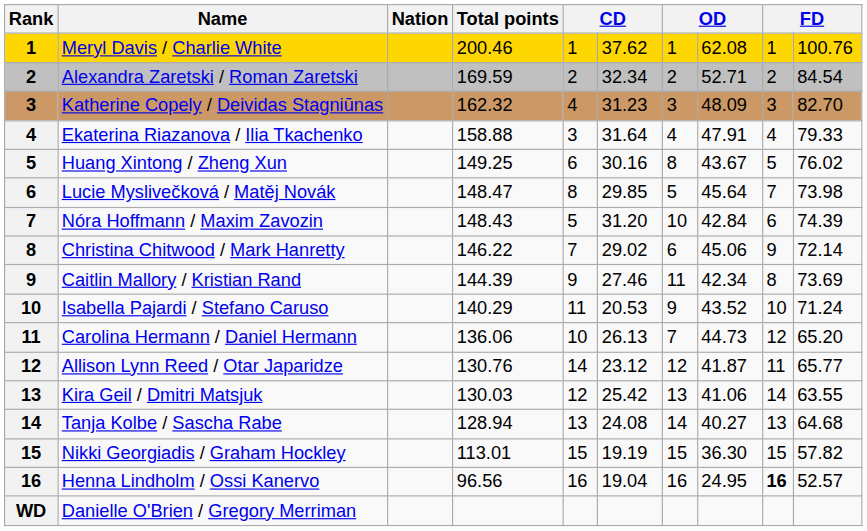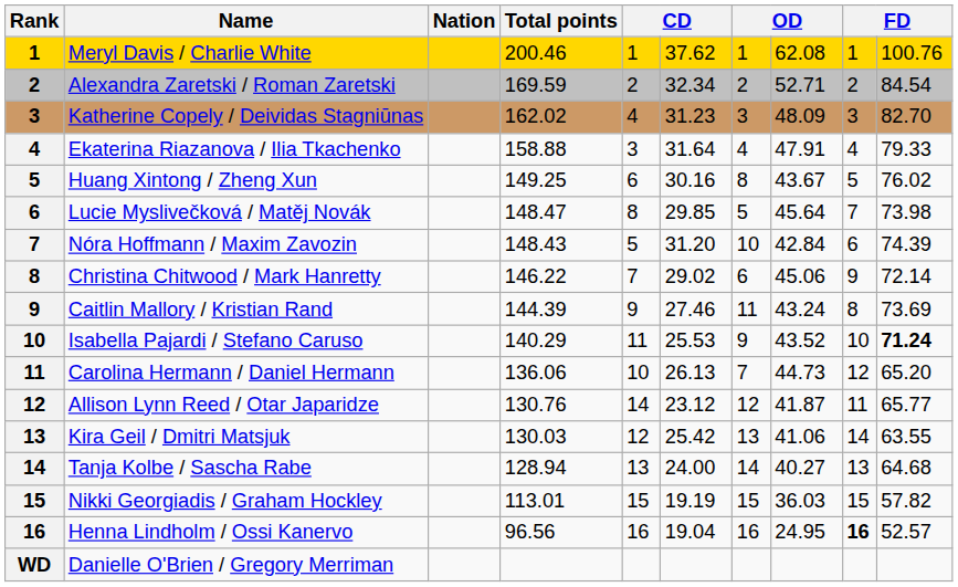 <table class="wikitable sortable">
 <tr>
 <th>Rank</th>
 <th>Name</th>
 <th>Nation</th>
 <th>Total points</th>
 <th colspan="2" width="80px"><a href='#'>CD</a></th>
 <th colspan="2" width="80px"><a href='#'>OD</a></th>
 <th colspan="2" width="80px"><a href='#'>FD</a></th>
 </tr>
 <tr bgcolor="gold">
 <td align="center"><strong>1</strong></td>
 <td><a href='#'>Meryl Davis</a> / <a href='#'>Charlie White</a></td>
 <td></td>
 <td>200.46</td>
 <td>1</td>
 <td>37.62</td>
 <td>1</td>
 <td>62.08</td>
 <td>1</td>
 <td>100.76</td>
 </tr>
 <tr bgcolor="silver">
 <td align="center"><strong>2</strong></td>
 <td><a href='#'>Alexandra Zaretski</a> / <a href='#'>Roman Zaretski</a></td>
 <td></td>
 <td>169.59</td>
 <td>2</td>
 <td>32.34</td>
 <td>2</td>
 <td>52.71</td>
 <td>2</td>
 <td>84.54</td>
 </tr>
 <tr bgcolor="cc9966">
 <td align="center"><strong>3</strong></td>
 <td><a href='#'>Katherine Copely</a> / <a href='#'>Deividas Stagniūnas</a></td>
 <td></td>
-<td>162.32</td>
+<td>162.02</td>
 <td>4</td>
 <td>31.23</td>
 <td>3</td>
 <td>48.09</td>
 <td>3</td>
 <td>82.70</td>
 </tr>
 <tr>
 <th>4</th>
 <td><a href='#'>Ekaterina Riazanova</a> / <a href='#'>Ilia Tkachenko</a></td>
 <td></td>
 <td>158.88</td>
 <td>3</td>
 <td>31.64</td>
 <td>4</td>
 <td>47.91</td>
 <td>4</td>
 <td>79.33</td>
 </tr>
 <tr>
 <th>5</th>
 <td><a href='#'>Huang Xintong</a> / <a href='#'>Zheng Xun</a></td>
 <td></td>
 <td>149.25</td>
 <td>6</td>
 <td>30.16</td>
 <td>8</td>
 <td>43.67</td>
 <td>5</td>
 <td>76.02</td>
 </tr>
 <tr>
 <th>6</th>
 <td><a href='#'>Lucie Myslivečková</a> / <a href='#'>Matěj Novák</a></td>
 <td></td>
 <td>148.47</td>
 <td>8</td>
 <td>29.85</td>
 <td>5</td>
 <td>45.64</td>
 <td>7</td>
 <td>73.98</td>
 </tr>
 <tr>
 <th>7</th>
 <td><a href='#'>Nóra Hoffmann</a> / <a href='#'>Maxim Zavozin</a></td>
 <td></td>
 <td>148.43</td>
 <td>5</td>
 <td>31.20</td>
 <td>10</td>
 <td>42.84</td>
 <td>6</td>
 <td>74.39</td>
 </tr>
 <tr>
 <th>8</th>
 <td><a href='#'>Christina Chitwood</a> / <a href='#'>Mark Hanretty</a></td>
 <td></td>
 <td>146.22</td>
 <td>7</td>
 <td>29.02</td>
 <td>6</td>
 <td>45.06</td>
 <td>9</td>
 <td>72.14</td>
 </tr>
 <tr>
 <th>9</th>
 <td><a href='#'>Caitlin Mallory</a> / <a href='#'>Kristian Rand</a></td>
 <td></td>
 <td>144.39</td>
 <td>9</td>
 <td>27.46</td>
 <td>11</td>
-<td>42.34</td>
+<td>43.24</td>
 <td>8</td>
 <td>73.69</td>
 </tr>
 <tr>
 <th>10</th>
 <td><a href='#'>Isabella Pajardi</a> / <a href='#'>Stefano Caruso</a></td>
 <td></td>
 <td>140.29</td>
 <td>11</td>
-<td>20.53</td>
+<td>25.53</td>
 <td>9</td>
 <td>43.52</td>
 <td>10</td>
-<td>71.24</td>
+<td><strong>71.24</strong></td>
 </tr>
 <tr>
 <th>11</th>
 <td><a href='#'>Carolina Hermann</a> / <a href='#'>Daniel Hermann</a></td>
 <td></td>
 <td>136.06</td>
 <td>10</td>
 <td>26.13</td>
 <td>7</td>
 <td>44.73</td>
 <td>12</td>
 <td>65.20</td>
 </tr>
 <tr>
 <th>12</th>
 <td><a href='#'>Allison Lynn Reed</a> / <a href='#'>Otar Japaridze</a></td>
 <td></td>
 <td>130.76</td>
 <td>14</td>
 <td>23.12</td>
 <td>12</td>
 <td>41.87</td>
 <td>11</td>
 <td>65.77</td>
 </tr>
 <tr>
 <th>13</th>
 <td><a href='#'>Kira Geil</a> / <a href='#'>Dmitri Matsjuk</a></td>
 <td></td>
 <td>130.03</td>
 <td>12</td>
 <td>25.42</td>
 <td>13</td>
 <td>41.06</td>
 <td>14</td>
 <td>63.55</td>
 </tr>
 <tr>
 <th>14</th>
 <td><a href='#'>Tanja Kolbe</a> / <a href='#'>Sascha Rabe</a></td>
 <td></td>
 <td>128.94</td>
 <td>13</td>
-<td>24.08</td>
+<td>24.00</td>
 <td>14</td>
 <td>40.27</td>
 <td>13</td>
 <td>64.68</td>
 </tr>
 <tr>
 <th>15</th>
 <td><a href='#'>Nikki Georgiadis</a> / <a href='#'>Graham Hockley</a></td>
 <td></td>
 <td>113.01</td>
 <td>15</td>
 <td>19.19</td>
 <td>15</td>
-<td>36.30</td>
+<td>36.03</td>
 <td>15</td>
 <td>57.82</td>
 </tr>
 <tr>
 <th>16</th>
 <td><a href='#'>Henna Lindholm</a> / <a href='#'>Ossi Kanervo</a></td>
 <td></td>
 <td>96.56</td>
 <td>16</td>
 <td>19.04</td>
 <td>16</td>
 <td>24.95</td>
 <td><strong>16</strong></td>
 <td>52.57</td>
 </tr>
 <tr>
 <th>WD</th>
 <td><a href='#'>Danielle O'Brien</a> / <a href='#'>Gregory Merriman</a></td>
 <td></td>
 <td></td>
 <td></td>
 <td></td>
 <td></td>
 <td></td>
 <td></td>
 <td></td>
 </tr>
 </table>
